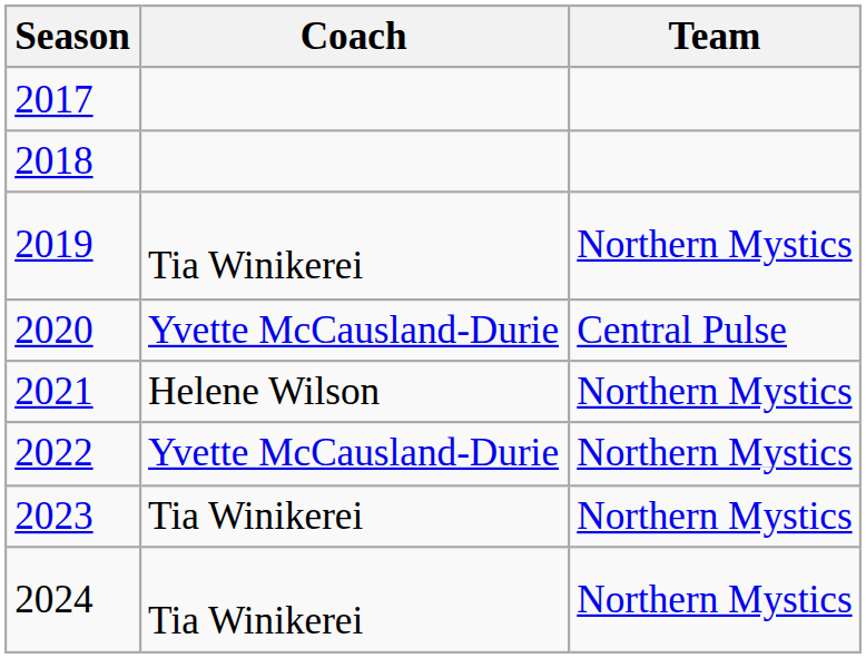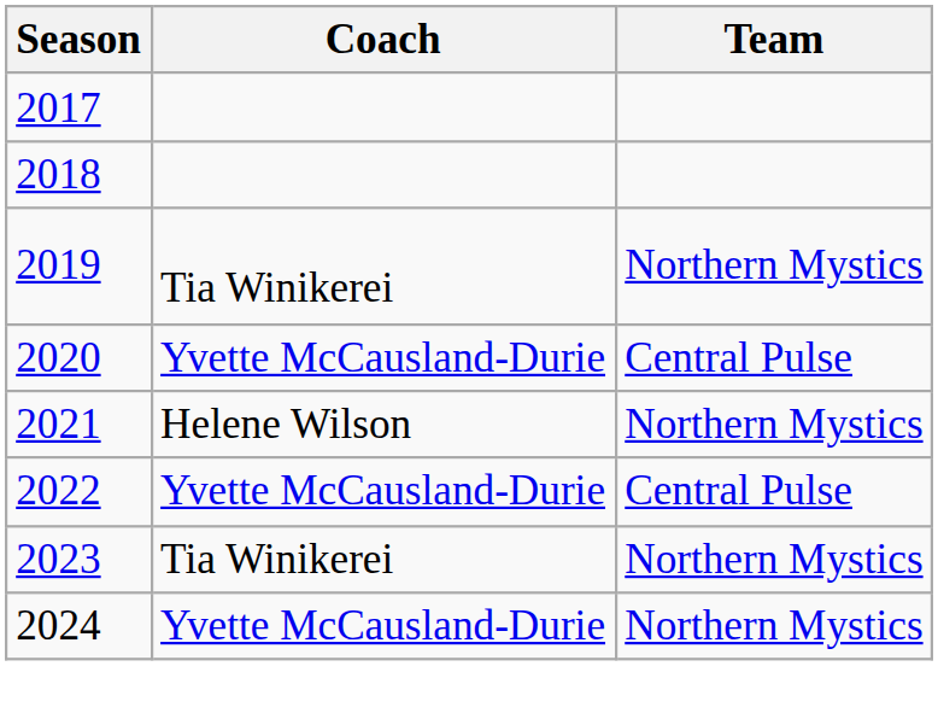 <table class="wikitable collapsible">
 <tr>
 <th>Season</th>
 <th>Coach</th>
 <th>Team</th>
 </tr>
 <tr>
 <td><a href='#'>2017</a></td>
 <td></td>
 <td></td>
 </tr>
 <tr>
 <td><a href='#'>2018</a></td>
 <td></td>
 <td></td>
 </tr>
 <tr>
 <td><a href='#'>2019</a></td>
 <td><br>Tia Winikerei</td>
 <td><a href='#'>Northern Mystics</a></td>
 </tr>
 <tr>
 <td><a href='#'>2020</a></td>
 <td><a href='#'>Yvette McCausland-Durie</a></td>
 <td><a href='#'>Central Pulse</a></td>
 </tr>
 <tr>
 <td><a href='#'>2021</a></td>
 <td>Helene Wilson</td>
 <td><a href='#'>Northern Mystics</a></td>
 </tr>
 <tr>
 <td><a href='#'>2022</a></td>
 <td><a href='#'>Yvette McCausland-Durie</a></td>
-<td><a href='#'>Northern Mystics</a></td>
+<td><a href='#'>Central Pulse</a></td>
 </tr>
 <tr>
 <td><a href='#'>2023</a></td>
 <td>Tia Winikerei</td>
 <td><a href='#'>Northern Mystics</a></td>
 </tr>
 <tr>
 <td>2024</td>
-<td><br>Tia Winikerei</td>
+<td><a href='#'>Yvette McCausland-Durie</a></td>
 <td><a href='#'>Northern Mystics</a></td>
 </tr>
 </table>
